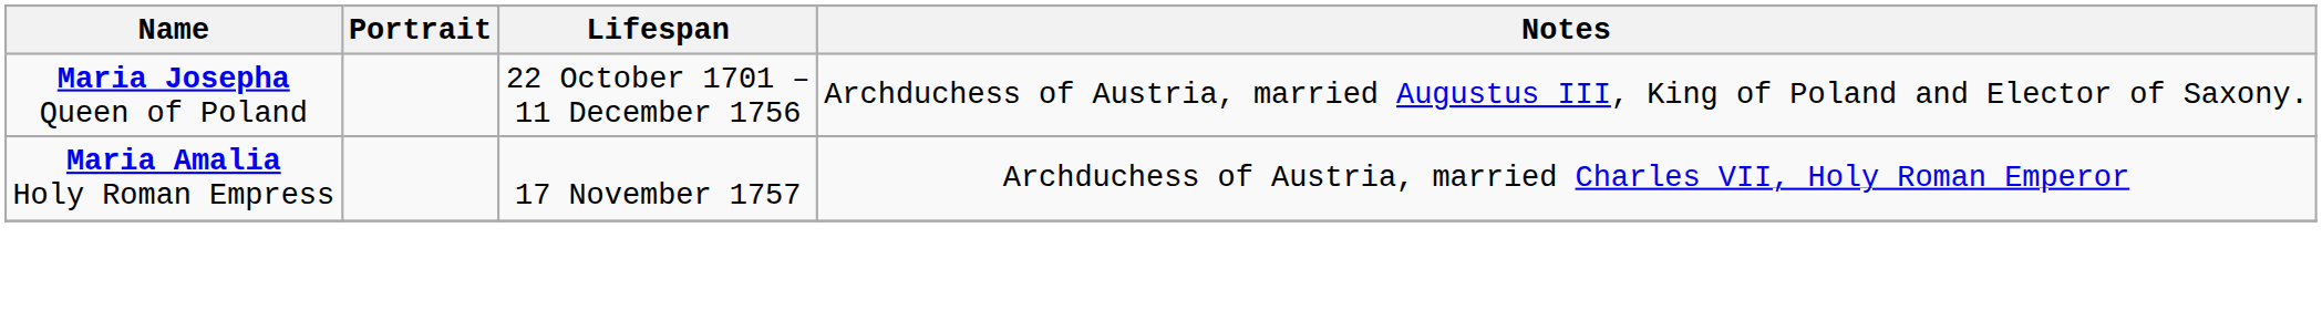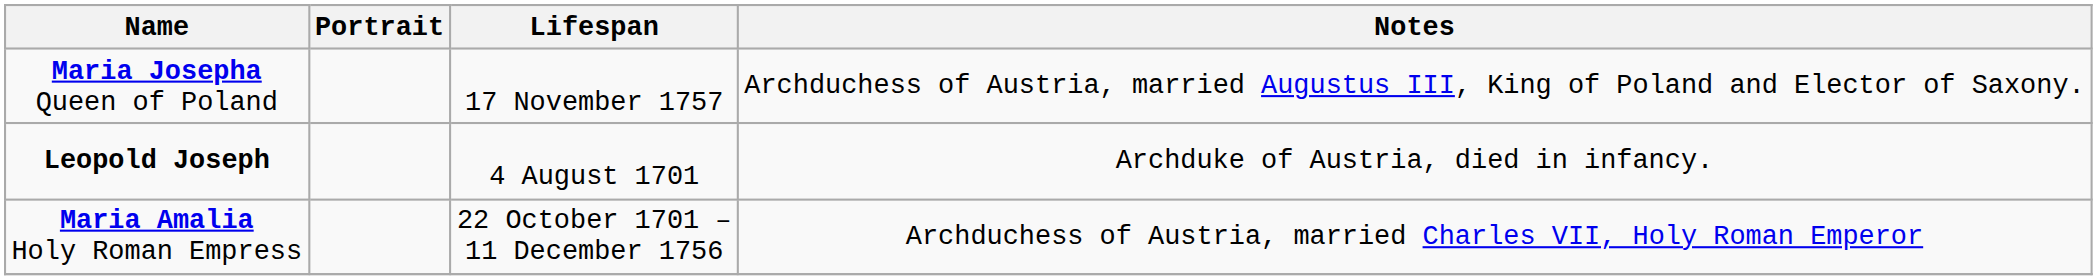 <table style="text-align:center" class="wikitable">
 <tr>
 <th>Name</th>
 <th>Portrait</th>
 <th>Lifespan</th>
 <th>Notes</th>
 </tr>
 <tr>
 <td><strong><a href='#'>Maria Josepha</a></strong><br>Queen of Poland</td>
 <td></td>
-<td>22 October 1701 –<br>11 December 1756</td>
+<td><br>17 November 1757</td>
 <td>Archduchess of Austria, married <a href='#'>Augustus III</a>, King of Poland and Elector of Saxony.</td>
+</tr>
+<tr>
+<td><strong>Leopold Joseph</strong><br></td>
+<td></td>
+<td><br> 4 August 1701</td>
+<td>Archduke of Austria, died in infancy.</td>
 </tr>
 <tr>
 <td><strong><a href='#'>Maria Amalia</a></strong><br>Holy Roman Empress</td>
 <td></td>
-<td><br>17 November 1757</td>
+<td>22 October 1701 –<br>11 December 1756</td>
 <td>Archduchess of Austria, married <a href='#'>Charles VII, Holy Roman Emperor</a></td>
 </tr>
 <tr>
 </tr>
 </table>
